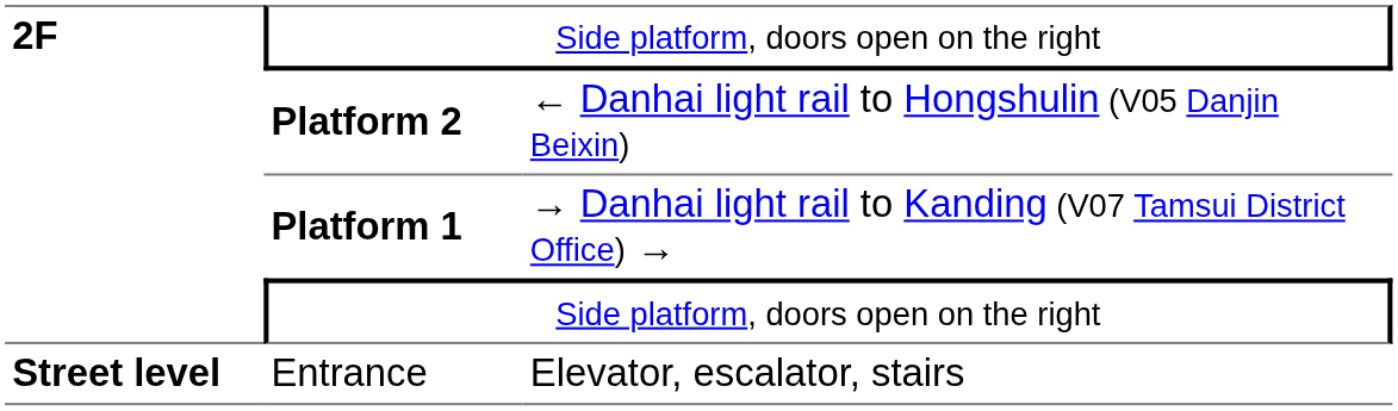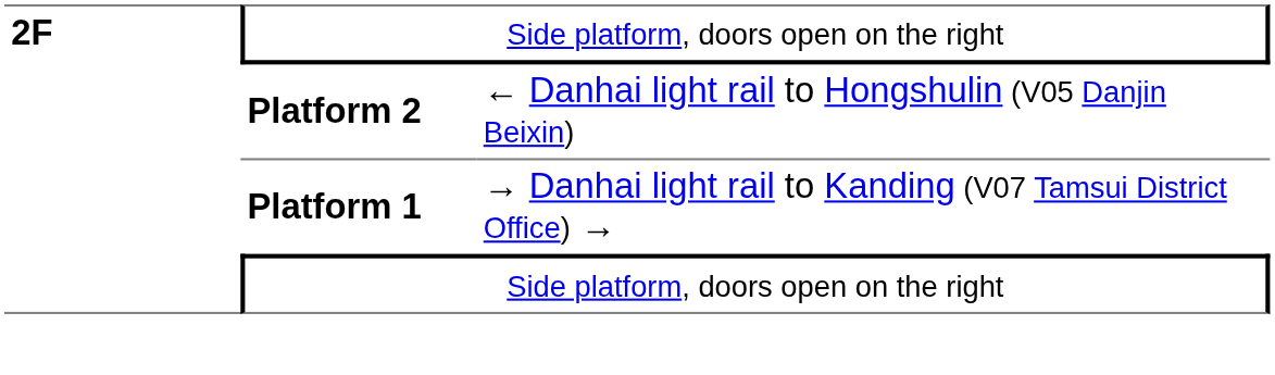 <table cellspacing=0 cellpadding=3>
 <tr>
 <td style="border-top:solid 1px gray;border-bottom:solid 1px gray;" width=100 rowspan=4 valign=top><strong>2F</strong></td>
 <td style="border-right:solid 2px black;border-left:solid 2px black;border-bottom:solid 2px black;border-top:solid 1px gray" colspan=2 align=center><small><a href='#'>Side platform</a>, doors open on the right</small></td>
 </tr>
 <tr>
 <td style="border-bottom:solid 1px gray;" width=100><strong>Platform 2</strong></td>
 <td style="border-bottom:solid 1px gray;" width=350>←  <a href='#'>Danhai light rail</a> to <a href='#'>Hongshulin</a><small> (V05 <a href='#'>Danjin Beixin</a>)</small></td>
 </tr>
 <tr>
 <td><strong>Platform 1</strong></td>
 <td><span>→</span>  <a href='#'>Danhai light rail</a> to <a href='#'>Kanding</a><small> (V07 <a href='#'>Tamsui District Office</a>)</small> →</td>
 </tr>
 <tr>
 <td style="border-top:solid 2px black;border-right:solid 2px black;border-left:solid 2px black;border-bottom:solid 1px gray;" colspan=2 align=center><small><a href='#'>Side platform</a>, doors open on the right</small></td>
 </tr>
-<tr>
-<td style="border-bottom:solid 1px gray;" valign=top><strong>Street level</strong></td>
-<td style="border-bottom:solid 1px gray;" valign=top>Entrance</td>
-<td style="border-bottom:solid 1px gray;" valign=top>Elevator, escalator, stairs</td>
-</tr>
 </table>
